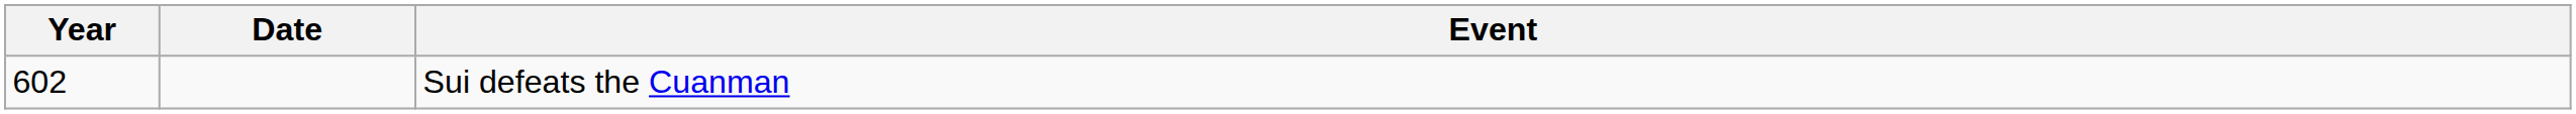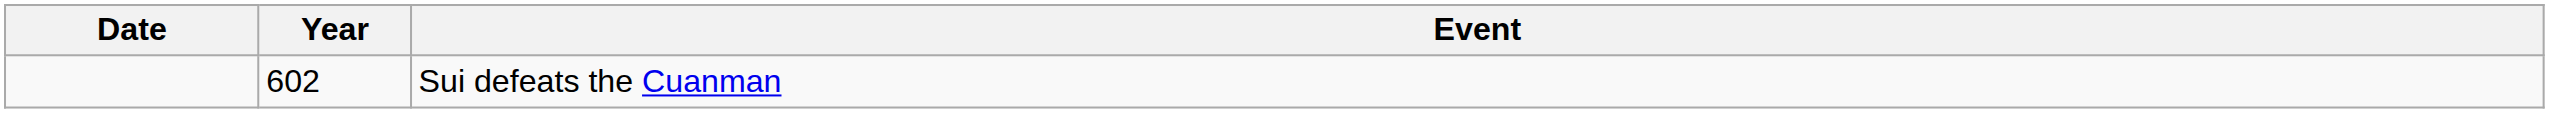 <table class="wikitable" width="100%">
 <tr>
+<th style="width:10%">Date</th>
 <th style="width:6%">Year</th>
-<th style="width:10%">Date</th>
 <th>Event</th>
 </tr>
 <tr>
+<td></td>
 <td>602</td>
-<td></td>
 <td>Sui defeats the <a href='#'>Cuanman</a></td>
 </tr>
 </table>
